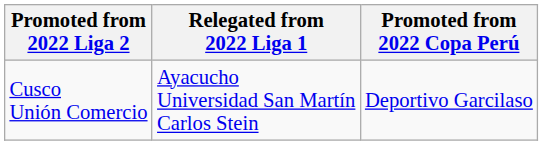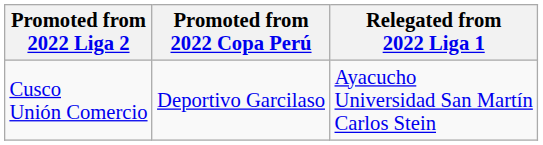 <table class="wikitable">
 <tr>
 <th>Promoted from<br><a href='#'>2022 Liga 2</a></th>
+<th>Promoted from<br><a href='#'>2022 Copa Perú</a></th>
 <th>Relegated from<br><a href='#'>2022 Liga 1</a></th>
-<th>Promoted from<br><a href='#'>2022 Copa Perú</a></th>
 </tr>
 <tr>
 <td> <a href='#'>Cusco</a> <br> <a href='#'>Unión Comercio</a> </td>
+<td> <a href='#'>Deportivo Garcilaso</a> </td>
 <td> <a href='#'>Ayacucho</a> <br> <a href='#'>Universidad San Martín</a> <br> <a href='#'>Carlos Stein</a> </td>
-<td> <a href='#'>Deportivo Garcilaso</a> </td>
 </tr>
 </table>
